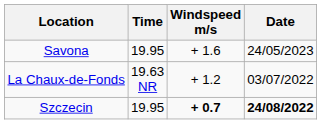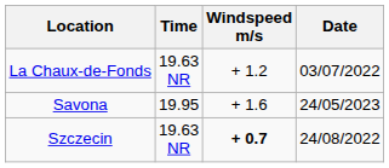 <table class="wikitable" style= "text-align: center">
 <tr>
 <th>Location</th>
 <th>Time</th>
 <th>Windspeed<br>m/s</th>
 <th>Date</th>
 </tr>
 <tr>
+<td><a href='#'>La Chaux-de-Fonds</a></td>
+<td>19.63<br><a href='#'>NR</a></td>
+<td>+ 1.2</td>
+<td>03/07/2022</td>
+</tr>
+<tr>
 <td><a href='#'>Savona</a></td>
 <td>19.95</td>
 <td>+ 1.6</td>
 <td>24/05/2023</td>
 </tr>
 <tr>
-<td><a href='#'>La Chaux-de-Fonds</a></td>
+<td><a href='#'>Szczecin</a></td>
 <td>19.63<br><a href='#'>NR</a></td>
-<td>+ 1.2</td>
-<td>03/07/2022</td>
-</tr>
-<tr>
-<td><a href='#'>Szczecin</a></td>
-<td>19.95</td>
 <td><strong>+ 0.7</strong></td>
-<td><strong>24/08/2022</strong></td>
+<td>24/08/2022</td>
 </tr>
 </table>
